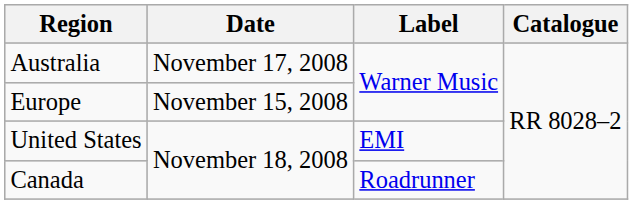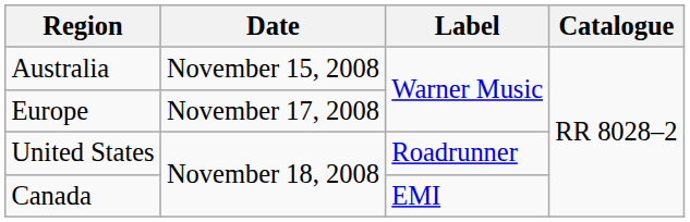 <table class=wikitable>
 <tr>
 <th>Region</th>
 <th>Date</th>
 <th>Label</th>
 <th>Catalogue</th>
 </tr>
 <tr>
 <td>Australia</td>
-<td>November 17, 2008</td>
+<td>November 15, 2008</td>
 <td rowspan="2"><a href='#'>Warner Music</a></td>
 <td rowspan="4">RR 8028–2</td>
 </tr>
 <tr>
 <td>Europe</td>
-<td>November 15, 2008</td>
+<td>November 17, 2008</td>
 </tr>
 <tr>
 <td>United States</td>
 <td rowspan="2">November 18, 2008</td>
-<td><a href='#'>EMI</a></td>
+<td><a href='#'>Roadrunner</a></td>
 </tr>
 <tr>
 <td>Canada</td>
-<td><a href='#'>Roadrunner</a></td>
+<td><a href='#'>EMI</a></td>
 </tr>
 </table>
